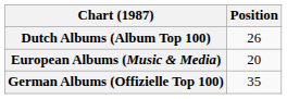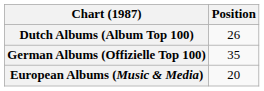 <table class="wikitable sortable plainrowheaders" style="text-align:center">
 <tr>
 <th scope="col">Chart (1987)</th>
 <th scope="col">Position</th>
 </tr>
 <tr>
 <th scope="row">Dutch Albums (Album Top 100)</th>
 <td>26</td>
 </tr>
 <tr>
+<th scope="row">German Albums (Offizielle Top 100)</th>
+<td>35</td>
+</tr>
+<tr>
 <th scope="row">European Albums (<em>Music & Media</em>)</th>
 <td>20</td>
 </tr>
-<tr>
-<th scope="row">German Albums (Offizielle Top 100)</th>
-<td>35</td>
-</tr>
 </table>
